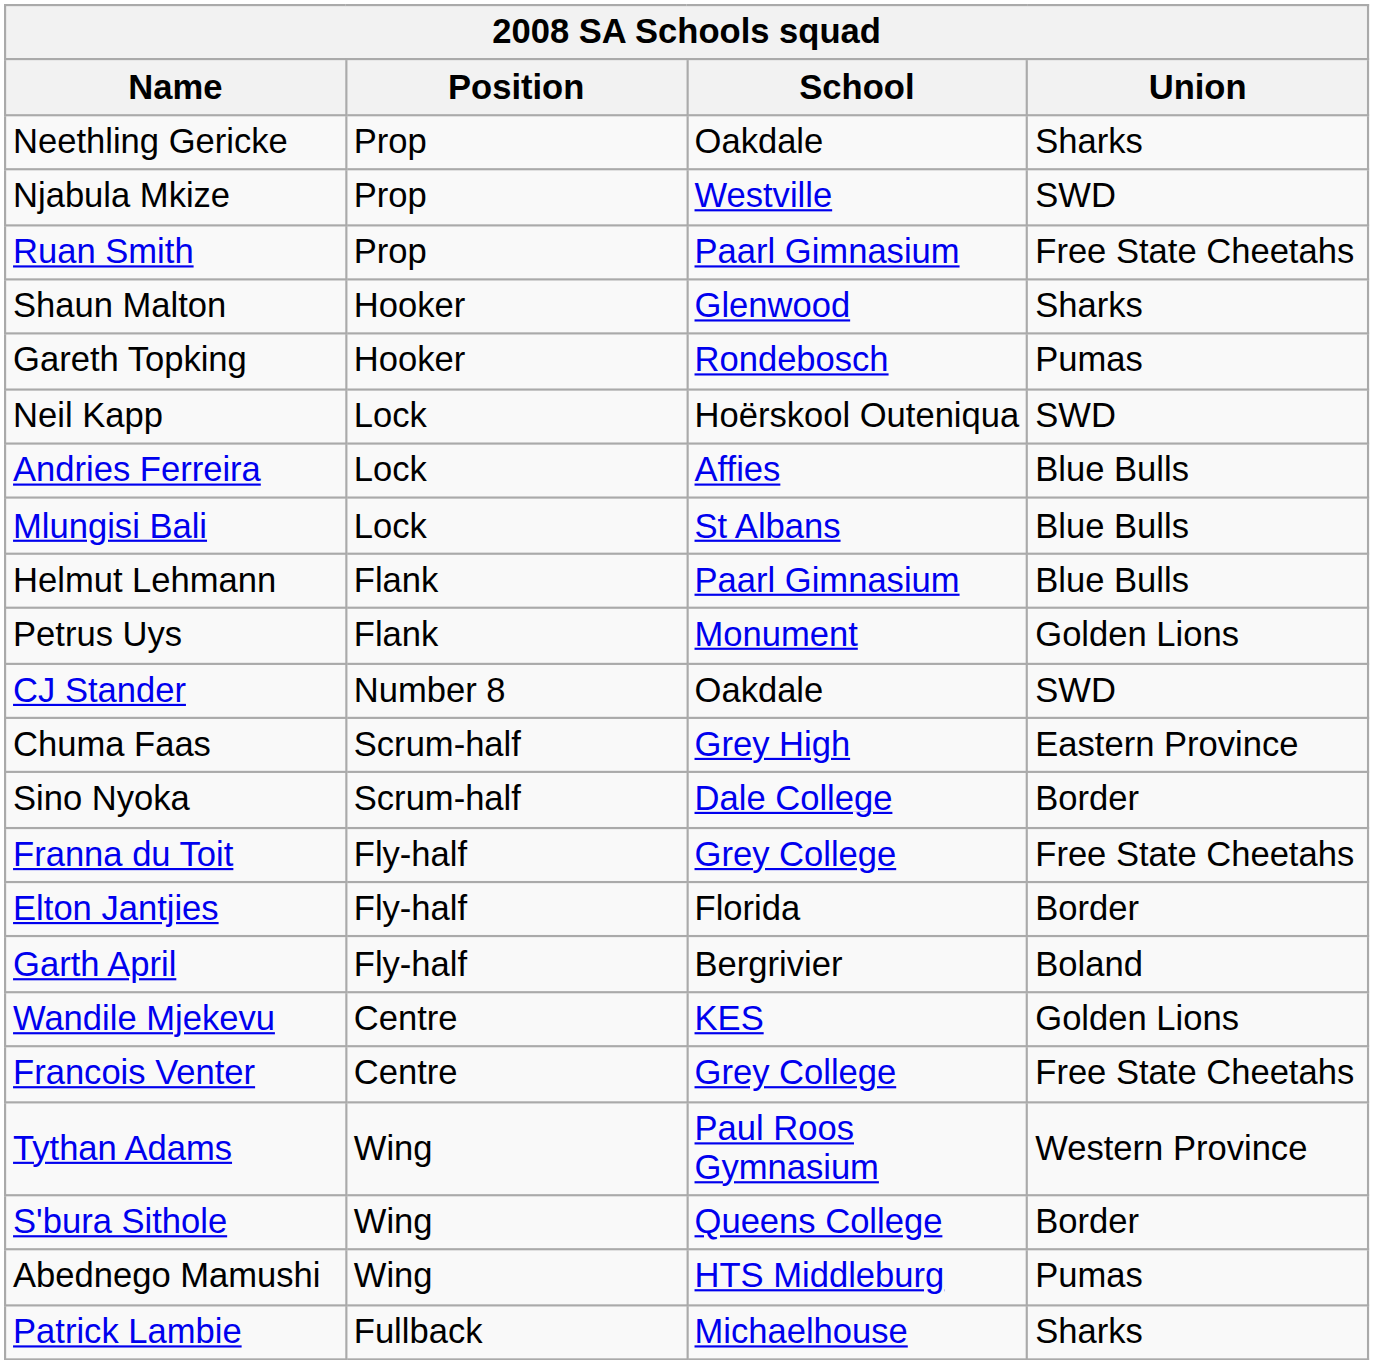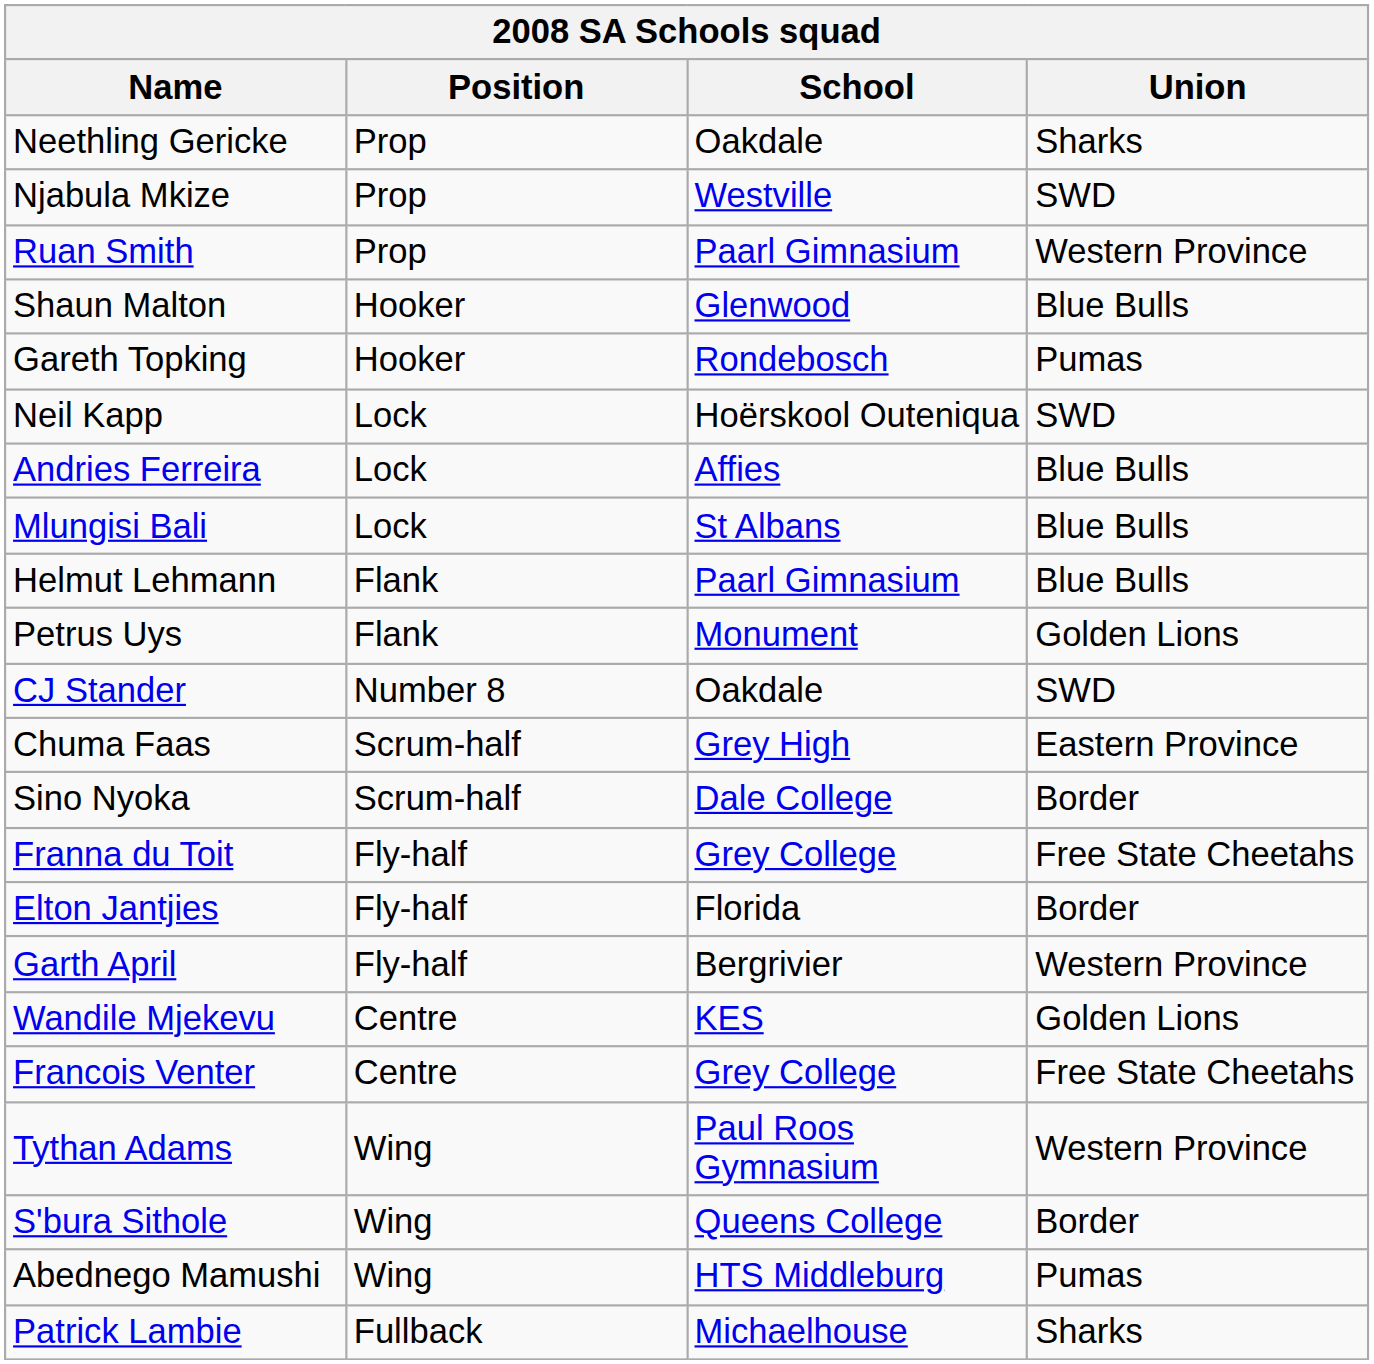 <table class="wikitable" style="text-align:left; width:50%">
 <tr>
 <th colspan="100%">2008 SA Schools squad</th>
 </tr>
 <tr>
 <th style="width:25%;">Name</th>
 <th style="width:25%;">Position</th>
 <th style="width:25%;">School</th>
 <th style="width:25%;">Union</th>
 </tr>
 <tr>
 <td>Neethling Gericke</td>
 <td>Prop</td>
 <td>Oakdale</td>
 <td>Sharks</td>
 </tr>
 <tr>
 <td>Njabula Mkize</td>
 <td>Prop</td>
 <td><a href='#'>Westville</a></td>
 <td>SWD</td>
 </tr>
 <tr>
 <td><a href='#'>Ruan Smith</a></td>
 <td>Prop</td>
 <td><a href='#'>Paarl Gimnasium</a></td>
-<td>Free State Cheetahs</td>
+<td>Western Province</td>
 </tr>
 <tr>
 <td>Shaun Malton</td>
 <td>Hooker</td>
 <td><a href='#'>Glenwood</a></td>
-<td>Sharks</td>
+<td>Blue Bulls</td>
 </tr>
 <tr>
 <td>Gareth Topking</td>
 <td>Hooker</td>
 <td><a href='#'>Rondebosch</a></td>
 <td>Pumas</td>
 </tr>
 <tr>
 <td>Neil Kapp</td>
 <td>Lock</td>
 <td>Hoërskool Outeniqua</td>
 <td>SWD</td>
 </tr>
 <tr>
 <td><a href='#'>Andries Ferreira</a></td>
 <td>Lock</td>
 <td><a href='#'>Affies</a></td>
 <td>Blue Bulls</td>
 </tr>
 <tr>
 <td><a href='#'>Mlungisi Bali</a></td>
 <td>Lock</td>
 <td><a href='#'>St Albans</a></td>
 <td>Blue Bulls</td>
 </tr>
 <tr>
 <td>Helmut Lehmann</td>
 <td>Flank</td>
 <td><a href='#'>Paarl Gimnasium</a></td>
 <td>Blue Bulls</td>
 </tr>
 <tr>
 <td>Petrus Uys</td>
 <td>Flank</td>
 <td><a href='#'>Monument</a></td>
 <td>Golden Lions</td>
 </tr>
 <tr>
 <td><a href='#'>CJ Stander</a></td>
 <td>Number 8</td>
 <td>Oakdale</td>
 <td>SWD</td>
 </tr>
 <tr>
 <td>Chuma Faas</td>
 <td>Scrum-half</td>
 <td><a href='#'>Grey High</a></td>
 <td>Eastern Province</td>
 </tr>
 <tr>
 <td>Sino Nyoka</td>
 <td>Scrum-half</td>
 <td><a href='#'>Dale College</a></td>
 <td>Border</td>
 </tr>
 <tr>
 <td><a href='#'>Franna du Toit</a></td>
 <td>Fly-half</td>
 <td><a href='#'>Grey College</a></td>
 <td>Free State Cheetahs</td>
 </tr>
 <tr>
 <td><a href='#'>Elton Jantjies</a></td>
 <td>Fly-half</td>
 <td>Florida</td>
 <td>Border</td>
 </tr>
 <tr>
 <td><a href='#'>Garth April</a></td>
 <td>Fly-half</td>
 <td>Bergrivier</td>
-<td>Boland</td>
+<td>Western Province</td>
 </tr>
 <tr>
 <td><a href='#'>Wandile Mjekevu</a></td>
 <td>Centre</td>
 <td><a href='#'>KES</a></td>
 <td>Golden Lions</td>
 </tr>
 <tr>
 <td><a href='#'>Francois Venter</a></td>
 <td>Centre</td>
 <td><a href='#'>Grey College</a></td>
 <td>Free State Cheetahs</td>
 </tr>
 <tr>
 <td><a href='#'>Tythan Adams</a></td>
 <td>Wing</td>
 <td><a href='#'>Paul Roos Gymnasium</a></td>
 <td>Western Province</td>
 </tr>
 <tr>
 <td><a href='#'>S'bura Sithole</a></td>
 <td>Wing</td>
 <td><a href='#'>Queens College</a></td>
 <td>Border</td>
 </tr>
 <tr>
 <td>Abednego Mamushi</td>
 <td>Wing</td>
 <td><a href='#'>HTS Middleburg</a></td>
 <td>Pumas</td>
 </tr>
 <tr>
 <td><a href='#'>Patrick Lambie</a></td>
 <td>Fullback</td>
 <td><a href='#'>Michaelhouse</a></td>
 <td>Sharks</td>
 </tr>
 </table>
